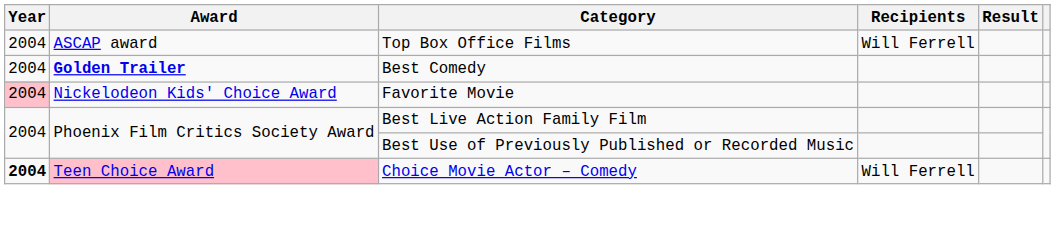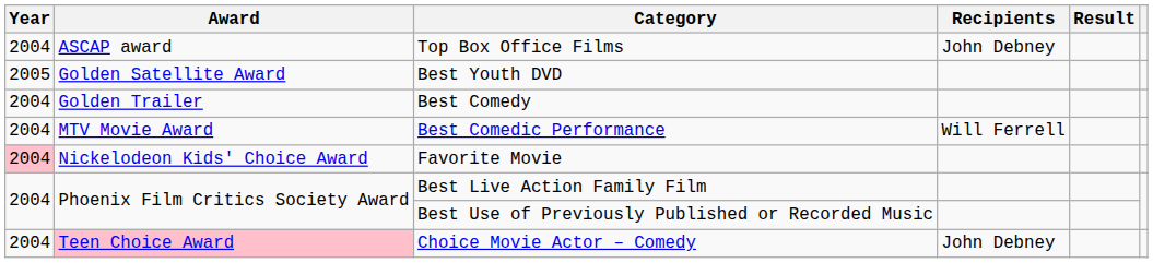 <table class="wikitable">
 <tr style="font-weight:bold; text-align:center;">
 <th scope="col">Year</th>
 <th scope="col">Award</th>
 <th scope="col">Category</th>
 <th scope="col">Recipients</th>
 <th scope="col">Result</th>
 <th scope="col" class="unsortable"></th>
 </tr>
 <tr>
 <td>2004</td>
 <td><a href='#'>ASCAP</a> award</td>
 <td>Top Box Office Films</td>
-<td>Will Ferrell</td>
+<td>John Debney</td>
+<td></td>
+<td></td>
+</tr>
+<tr>
+<td>2005</td>
+<td><a href='#'>Golden Satellite Award</a></td>
+<td>Best Youth DVD</td>
+<td></td>
 <td></td>
 <td></td>
 </tr>
 <tr>
 <td>2004</td>
-<td><strong><a href='#'>Golden Trailer</a></strong></td>
+<td><a href='#'>Golden Trailer</a></td>
 <td>Best Comedy</td>
 <td></td>
+<td></td>
+<td></td>
+</tr>
+<tr>
+<td>2004</td>
+<td><a href='#'>MTV Movie Award</a></td>
+<td><a href='#'>Best Comedic Performance</a></td>
+<td>Will Ferrell</td>
 <td></td>
 <td></td>
 </tr>
 <tr>
 <td style="background: pink;">2004</td>
 <td><a href='#'>Nickelodeon Kids' Choice Award</a></td>
 <td>Favorite Movie</td>
 <td></td>
 <td></td>
 <td></td>
 </tr>
 <tr>
 <td rowspan="2">2004</td>
 <td rowspan="2">Phoenix Film Critics Society Award</td>
 <td>Best Live Action Family Film</td>
 <td></td>
 <td></td>
 <td rowspan="2"></td>
 </tr>
 <tr>
 <td>Best Use of Previously Published or Recorded Music</td>
 <td></td>
 <td></td>
 </tr>
 <tr>
-<td><strong>2004</strong></td>
+<td>2004</td>
 <td style="background: pink;"><a href='#'>Teen Choice Award</a></td>
 <td><a href='#'>Choice Movie Actor – Comedy</a></td>
-<td>Will Ferrell</td>
+<td>John Debney</td>
 <td></td>
 <td></td>
 </tr>
 </table>
